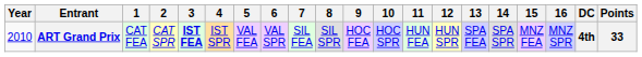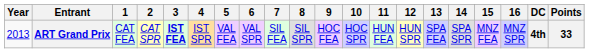 <table class="wikitable" style="text-align:center; font-size:85%">
 <tr>
 <th>Year</th>
 <th>Entrant</th>
 <th>1</th>
 <th>2</th>
 <th>3</th>
 <th>4</th>
 <th>5</th>
 <th>6</th>
 <th>7</th>
 <th>8</th>
 <th>9</th>
 <th>10</th>
 <th>11</th>
 <th>12</th>
 <th>13</th>
 <th>14</th>
 <th>15</th>
 <th>16</th>
 <th>DC</th>
 <th>Points</th>
 </tr>
 <tr>
-<td><a href='#'>2010</a></td>
+<td><a href='#'>2013</a></td>
 <th nowrap><a href='#'>ART Grand Prix</a></th>
 <td style="background:#DFFFDF;"><a href='#'>CAT<br>FEA</a><br></td>
 <td style="background:#FFFFBF;"><em><a href='#'>CAT<br>SPR</a></em><br></td>
 <td style="background:#DFFFDF;"><strong><a href='#'>IST<br>FEA</a><br></strong></td>
 <td style="background:#ffdf9f;"><a href='#'>IST<br>SPR</a><br></td>
 <td style="background:#EFCFFF;"><a href='#'>VAL<br>FEA</a><br></td>
 <td style="background:#EFCFFF;"><a href='#'>VAL<br>SPR</a><br></td>
 <td style="background:#DFFFDF;"><a href='#'>SIL<br>FEA</a><br></td>
 <td style="background:#dfdfdf;"><a href='#'>SIL<br>SPR</a><br></td>
 <td style="background:#efcfff;"><a href='#'>HOC<br>FEA</a><br></td>
 <td style="background:#cfcfff;"><a href='#'>HOC<br>SPR</a><br></td>
 <td style="background:#dfffdf;"><a href='#'>HUN<br>FEA</a><br></td>
 <td style="background:#ffffbf;"><a href='#'>HUN<br>SPR</a><br></td>
 <td style="background:#cfcfff;"><a href='#'>SPA<br>FEA</a><br></td>
 <td style="background:#dfdfdf;"><a href='#'>SPA<br>SPR</a><br></td>
 <td style="background:#efcfff;"><a href='#'>MNZ<br>FEA</a><br></td>
 <td style="background:#cfcfff;"><a href='#'>MNZ<br>SPR</a><br></td>
 <th>4th</th>
 <th>33</th>
 </tr>
 </table>
